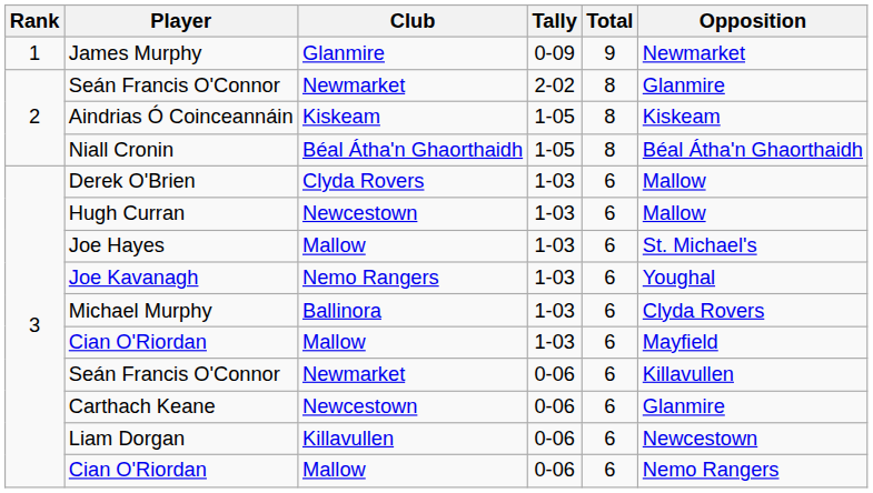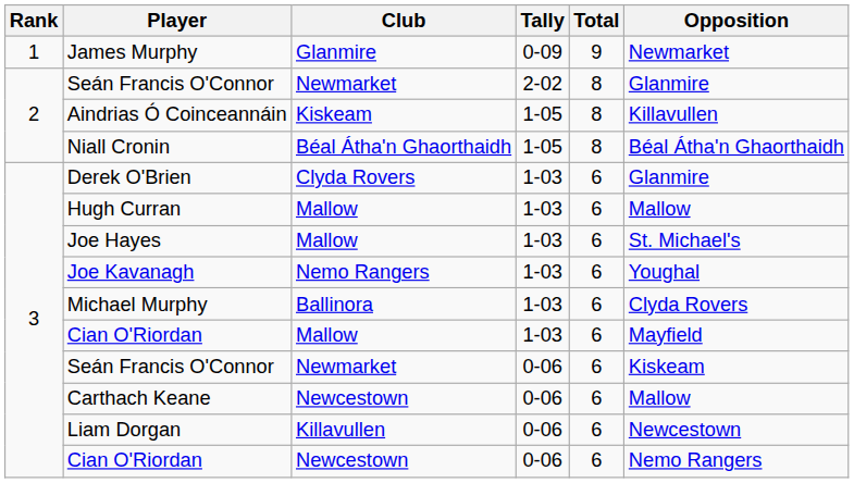 <table class="wikitable">
 <tr>
 <th>Rank</th>
 <th>Player</th>
 <th>Club</th>
 <th>Tally</th>
 <th>Total</th>
 <th>Opposition</th>
 </tr>
 <tr>
 <td rowspan="1" style="text-align:center;">1</td>
 <td>James Murphy</td>
 <td><a href='#'>Glanmire</a></td>
 <td align=center>0-09</td>
 <td align=center>9</td>
 <td><a href='#'>Newmarket</a></td>
 </tr>
 <tr>
 <td rowspan="3" style="text-align:center;">2</td>
 <td>Seán Francis O'Connor</td>
 <td><a href='#'>Newmarket</a></td>
 <td align=center>2-02</td>
 <td align=center>8</td>
 <td><a href='#'>Glanmire</a></td>
 </tr>
 <tr>
 <td>Aindrias Ó Coinceannáin</td>
 <td><a href='#'>Kiskeam</a></td>
 <td align=center>1-05</td>
 <td align=center>8</td>
-<td><a href='#'>Kiskeam</a></td>
+<td><a href='#'>Killavullen</a></td>
 </tr>
 <tr>
 <td>Niall Cronin</td>
 <td><a href='#'>Béal Átha'n Ghaorthaidh</a></td>
 <td align=center>1-05</td>
 <td align=center>8</td>
 <td><a href='#'>Béal Átha'n Ghaorthaidh</a></td>
 </tr>
 <tr>
 <td rowspan="10" style="text-align:center;">3</td>
 <td>Derek O'Brien</td>
 <td><a href='#'>Clyda Rovers</a></td>
 <td align=center>1-03</td>
 <td align=center>6</td>
-<td><a href='#'>Mallow</a></td>
+<td><a href='#'>Glanmire</a></td>
 </tr>
 <tr>
 <td>Hugh Curran</td>
-<td><a href='#'>Newcestown</a></td>
+<td><a href='#'>Mallow</a></td>
 <td align=center>1-03</td>
 <td align=center>6</td>
 <td><a href='#'>Mallow</a></td>
 </tr>
 <tr>
 <td>Joe Hayes</td>
 <td><a href='#'>Mallow</a></td>
 <td align=center>1-03</td>
 <td align=center>6</td>
 <td><a href='#'>St. Michael's</a></td>
 </tr>
 <tr>
 <td><a href='#'>Joe Kavanagh</a></td>
 <td><a href='#'>Nemo Rangers</a></td>
 <td align=center>1-03</td>
 <td align=center>6</td>
 <td><a href='#'>Youghal</a></td>
 </tr>
 <tr>
 <td>Michael Murphy</td>
 <td><a href='#'>Ballinora</a></td>
 <td align=center>1-03</td>
 <td align=center>6</td>
 <td><a href='#'>Clyda Rovers</a></td>
 </tr>
 <tr>
 <td><a href='#'>Cian O'Riordan</a></td>
 <td><a href='#'>Mallow</a></td>
 <td align=center>1-03</td>
 <td align=center>6</td>
 <td><a href='#'>Mayfield</a></td>
 </tr>
 <tr>
 <td>Seán Francis O'Connor</td>
 <td><a href='#'>Newmarket</a></td>
 <td align=center>0-06</td>
 <td align=center>6</td>
-<td><a href='#'>Killavullen</a></td>
+<td><a href='#'>Kiskeam</a></td>
 </tr>
 <tr>
 <td>Carthach Keane</td>
 <td><a href='#'>Newcestown</a></td>
 <td align=center>0-06</td>
 <td align=center>6</td>
-<td><a href='#'>Glanmire</a></td>
+<td><a href='#'>Mallow</a></td>
 </tr>
 <tr>
 <td>Liam Dorgan</td>
 <td><a href='#'>Killavullen</a></td>
 <td align=center>0-06</td>
 <td align=center>6</td>
 <td><a href='#'>Newcestown</a></td>
 </tr>
 <tr>
 <td><a href='#'>Cian O'Riordan</a></td>
-<td><a href='#'>Mallow</a></td>
+<td><a href='#'>Newcestown</a></td>
 <td align=center>0-06</td>
 <td align=center>6</td>
 <td><a href='#'>Nemo Rangers</a></td>
 </tr>
 </table>
